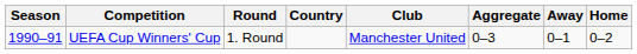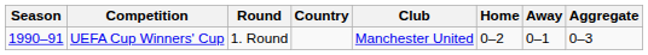 <table class="wikitable">
 <tr>
 <th>Season</th>
 <th>Competition</th>
 <th>Round</th>
 <th>Country</th>
 <th>Club</th>
+<th>Home</th>
+<th>Away</th>
 <th>Aggregate</th>
-<th>Away</th>
-<th>Home</th>
 </tr>
 <tr>
 <td><a href='#'>1990–91</a></td>
 <td><a href='#'>UEFA Cup Winners' Cup</a></td>
 <td>1. Round</td>
 <td></td>
 <td><a href='#'>Manchester United</a></td>
+<td>0–2</td>
+<td>0–1</td>
 <td>0–3</td>
-<td>0–1</td>
-<td>0–2</td>
 </tr>
 </table>
